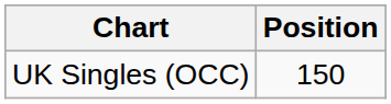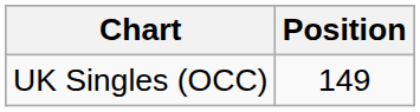 <table class="wikitable">
 <tr>
 <th>Chart</th>
 <th>Position</th>
 </tr>
 <tr>
 <td>UK Singles (OCC)</td>
-<td align="center">150</td>
+<td align="center">149</td>
 </tr>
 </table>
